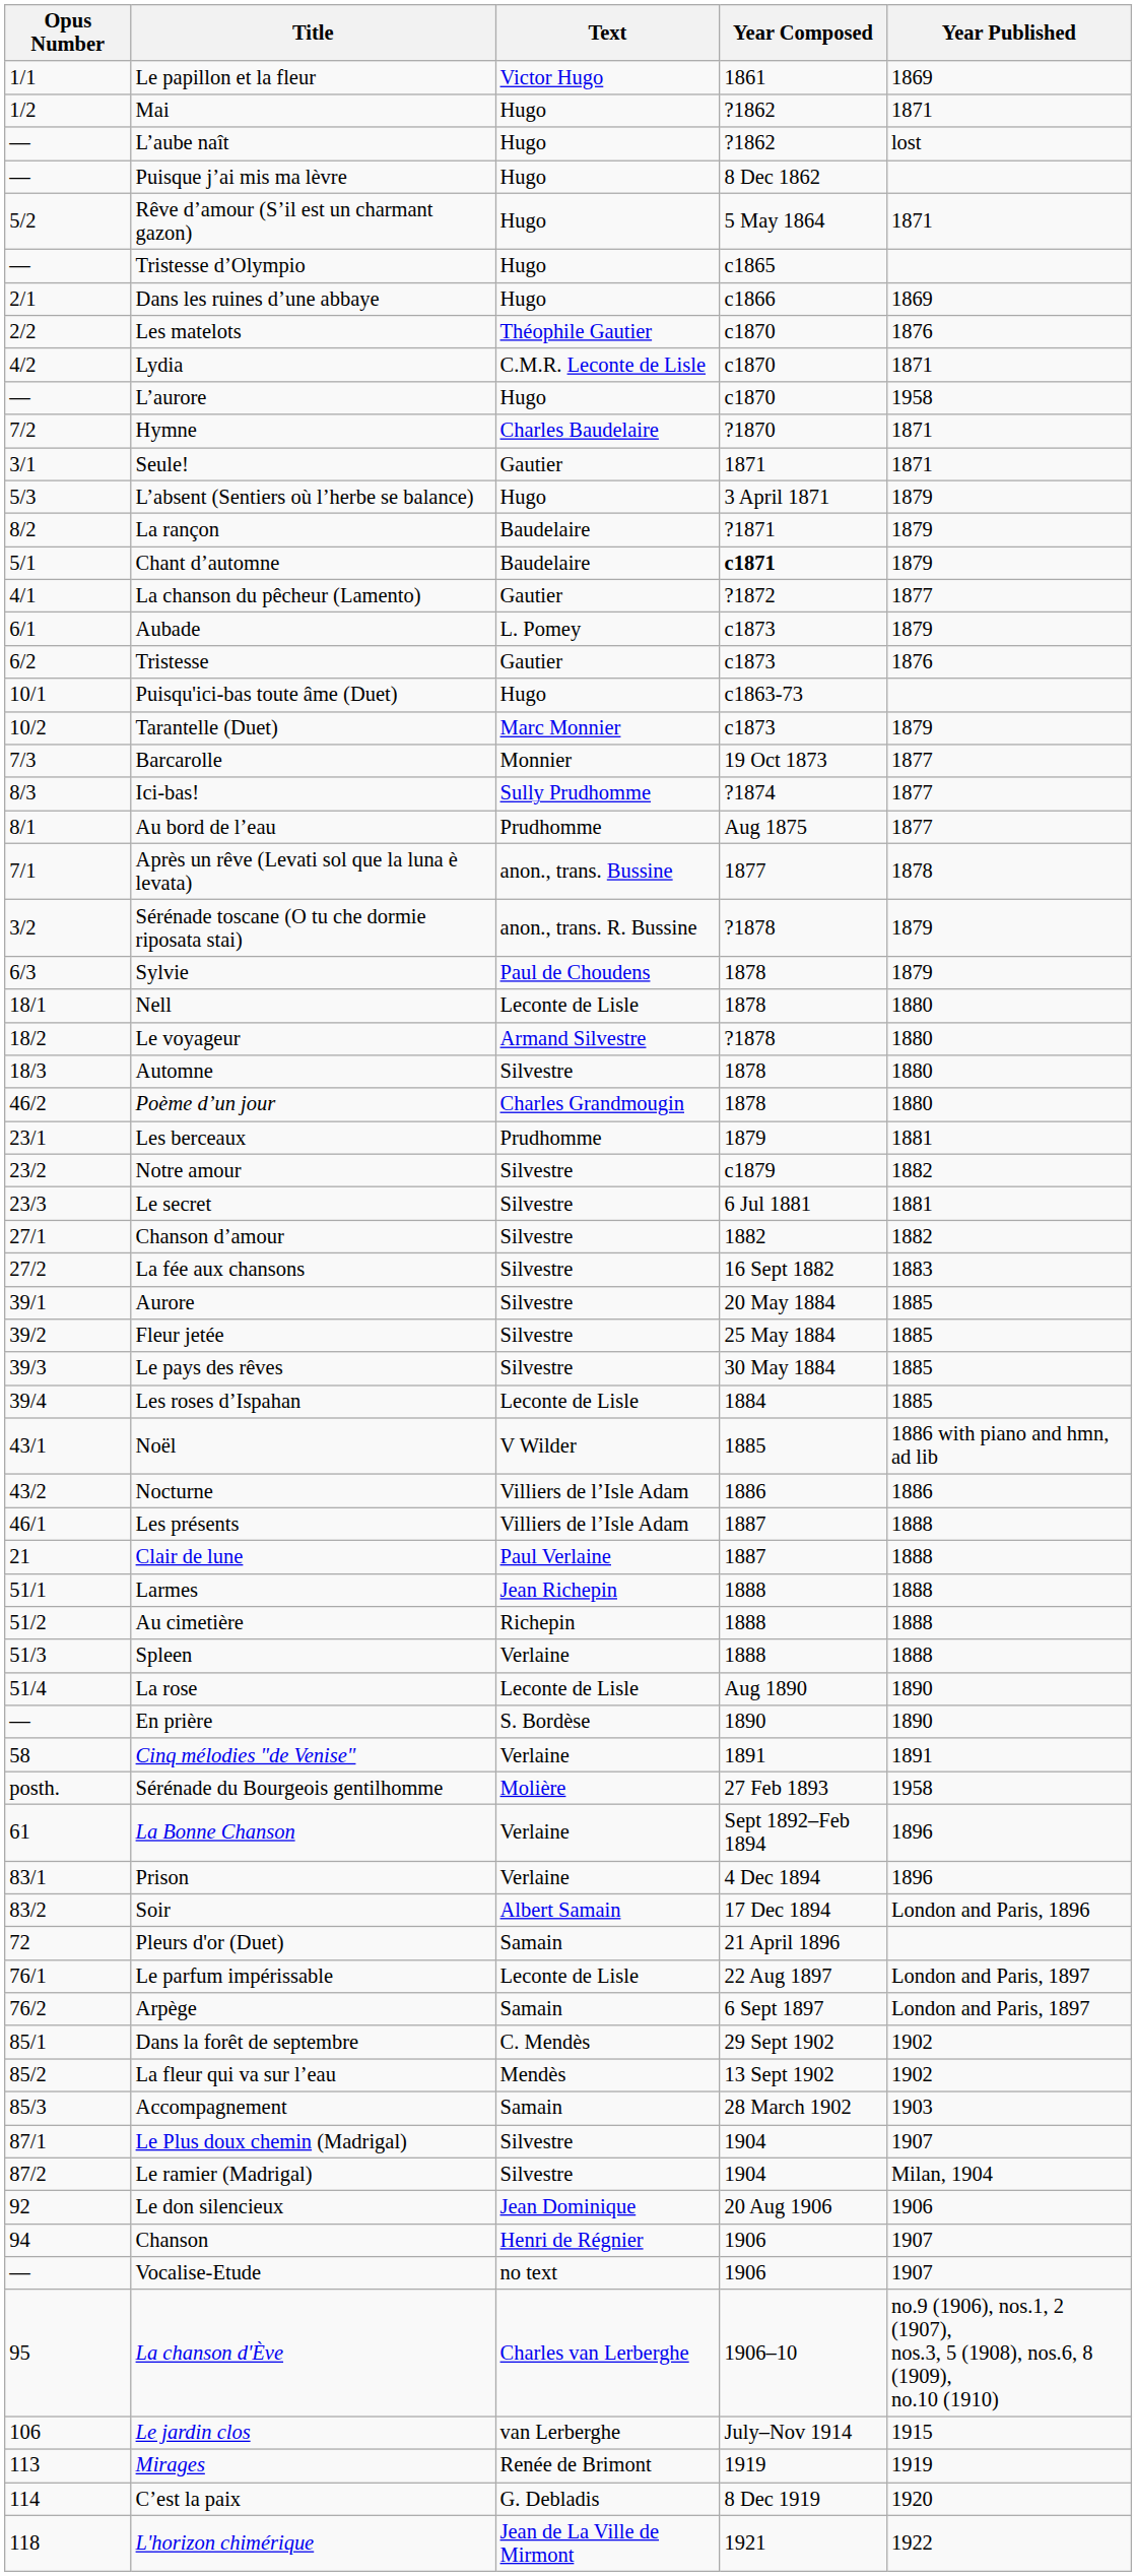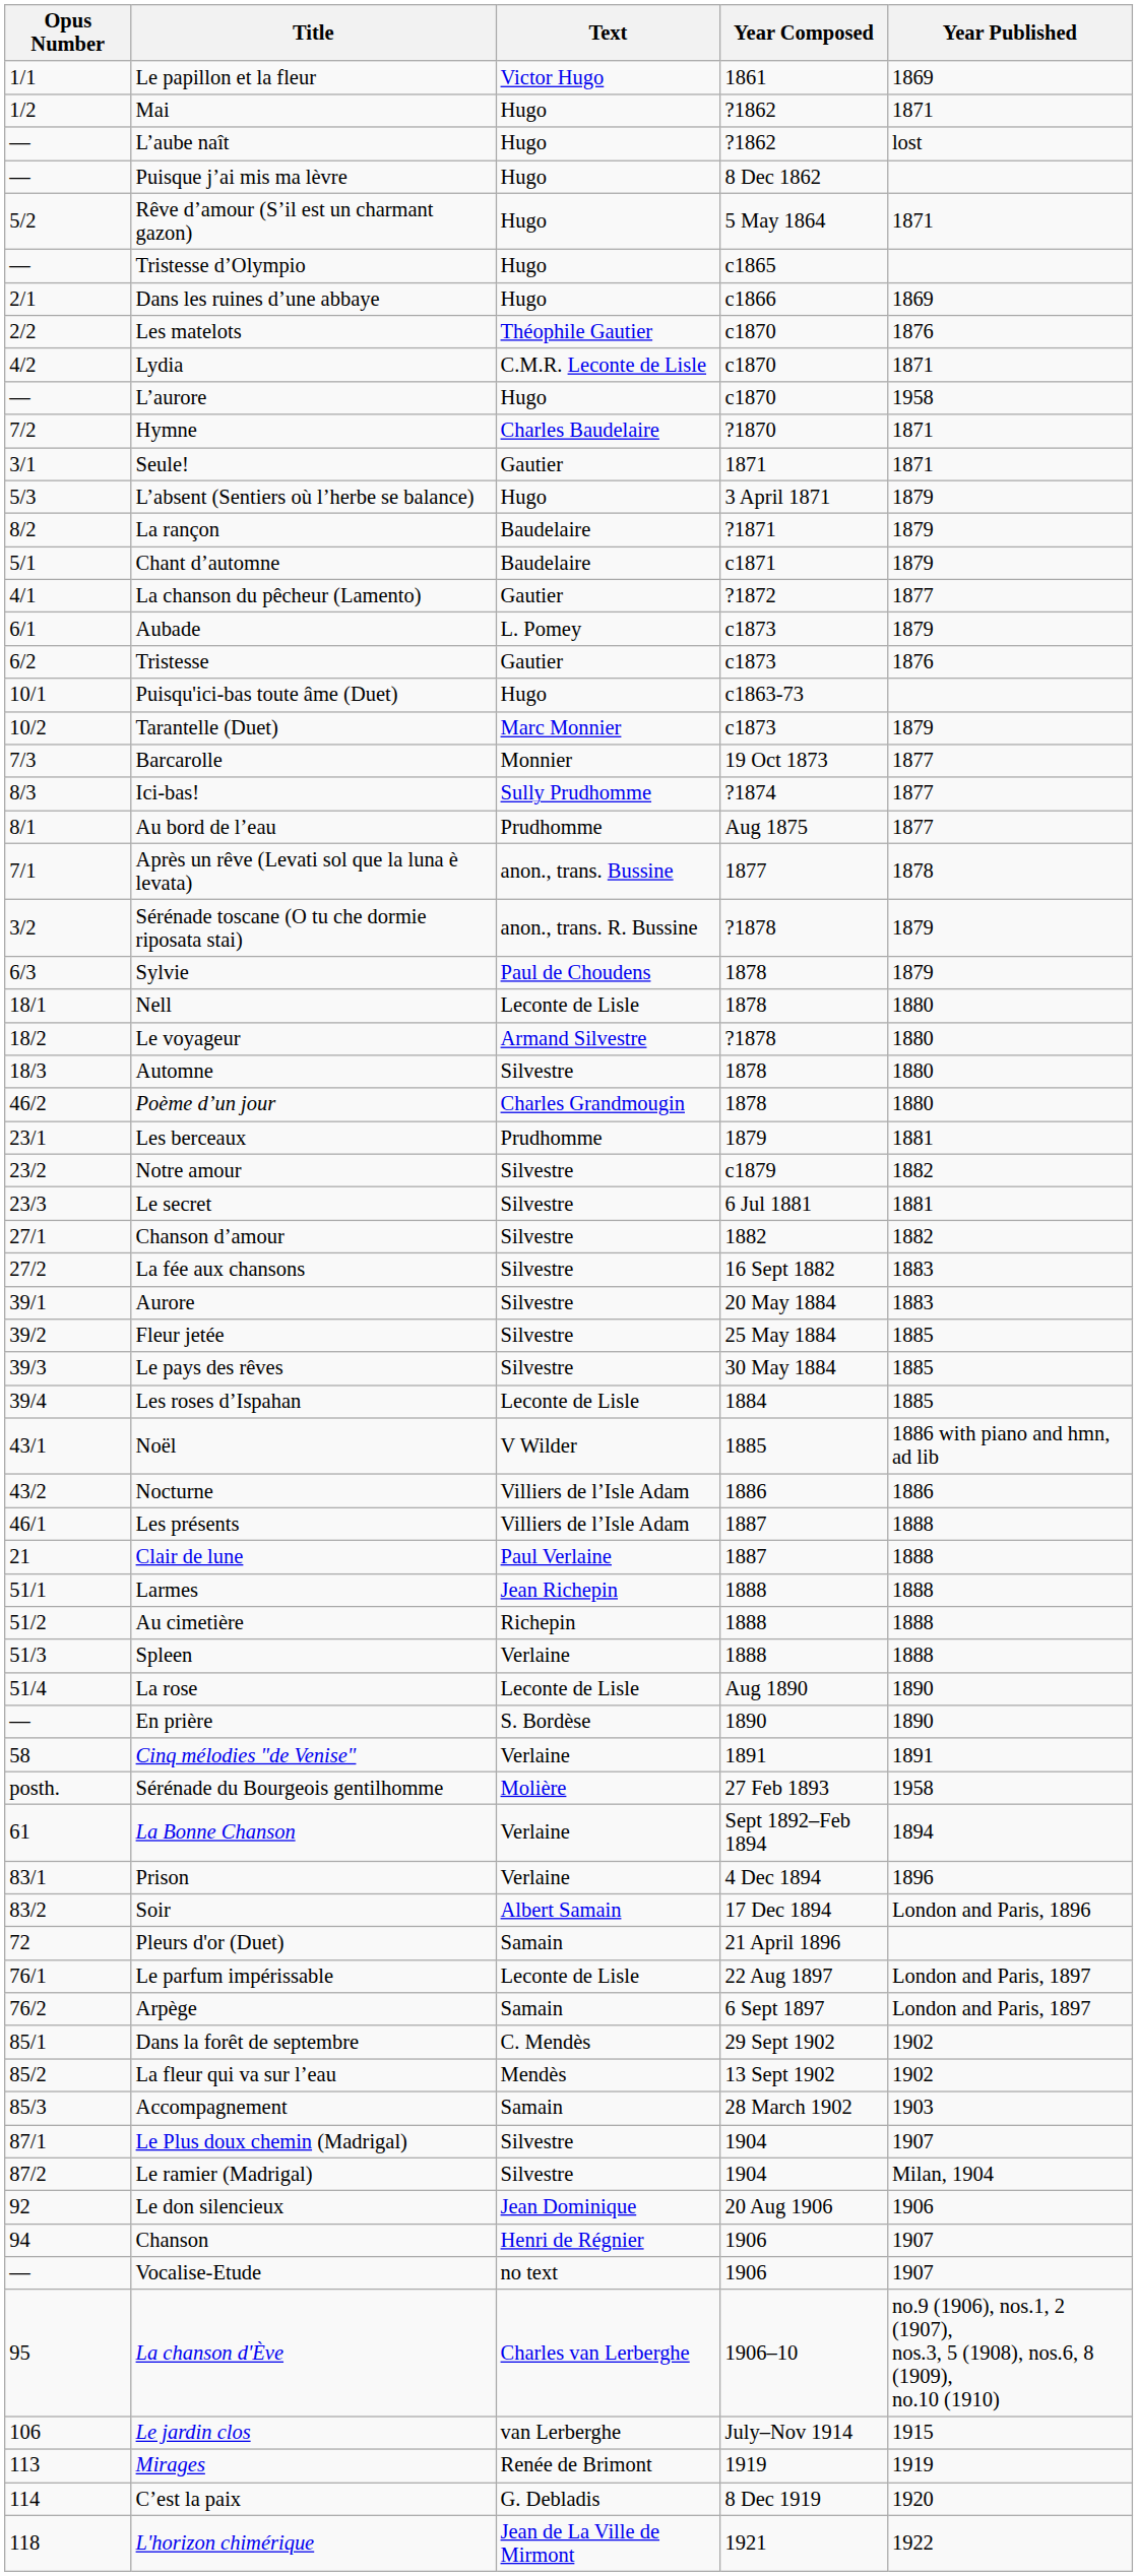 <table class="wikitable sortable">
 <tr>
 <th>Opus Number</th>
 <th>Title</th>
 <th>Text</th>
 <th>Year Composed</th>
 <th>Year Published</th>
 </tr>
 <tr>
 <td>1/1</td>
 <td>Le papillon et la fleur</td>
 <td><a href='#'>Victor Hugo</a></td>
 <td>1861</td>
 <td>1869</td>
 </tr>
 <tr>
 <td>1/2</td>
 <td>Mai</td>
 <td>Hugo</td>
 <td>?1862</td>
 <td>1871</td>
 </tr>
 <tr>
 <td>—</td>
 <td>L’aube naît</td>
 <td>Hugo</td>
 <td>?1862</td>
 <td>lost</td>
 </tr>
 <tr>
 <td>—</td>
 <td>Puisque j’ai mis ma lèvre</td>
 <td>Hugo</td>
 <td>8 Dec 1862</td>
 <td></td>
 </tr>
 <tr>
 <td>5/2</td>
 <td>Rêve d’amour (S’il est un charmant gazon)</td>
 <td>Hugo</td>
 <td>5 May 1864</td>
 <td>1871</td>
 </tr>
 <tr>
 <td>—</td>
 <td>Tristesse d’Olympio</td>
 <td>Hugo</td>
 <td>c1865</td>
 <td></td>
 </tr>
 <tr>
 <td>2/1</td>
 <td>Dans les ruines d’une abbaye</td>
 <td>Hugo</td>
 <td>c1866</td>
 <td>1869</td>
 </tr>
 <tr>
 <td>2/2</td>
 <td>Les matelots</td>
 <td><a href='#'>Théophile Gautier</a></td>
 <td>c1870</td>
 <td>1876</td>
 </tr>
 <tr>
 <td>4/2</td>
 <td>Lydia</td>
 <td>C.M.R. <a href='#'>Leconte de Lisle</a></td>
 <td>c1870</td>
 <td>1871</td>
 </tr>
 <tr>
 <td>—</td>
 <td>L’aurore</td>
 <td>Hugo</td>
 <td>c1870</td>
 <td>1958</td>
 </tr>
 <tr>
 <td>7/2</td>
 <td>Hymne</td>
 <td><a href='#'>Charles Baudelaire</a></td>
 <td>?1870</td>
 <td>1871</td>
 </tr>
 <tr>
 <td>3/1</td>
 <td>Seule!</td>
 <td>Gautier</td>
 <td>1871</td>
 <td>1871</td>
 </tr>
 <tr>
 <td>5/3</td>
 <td>L’absent (Sentiers où l’herbe se balance)</td>
 <td>Hugo</td>
 <td>3 April 1871</td>
 <td>1879</td>
 </tr>
 <tr>
 <td>8/2</td>
 <td>La rançon</td>
 <td>Baudelaire</td>
 <td>?1871</td>
 <td>1879</td>
 </tr>
 <tr>
 <td>5/1</td>
 <td>Chant d’automne</td>
 <td>Baudelaire</td>
-<td><strong>c1871</strong></td>
+<td>c1871</td>
 <td>1879</td>
 </tr>
 <tr>
 <td>4/1</td>
 <td>La chanson du pêcheur (Lamento)</td>
 <td>Gautier</td>
 <td>?1872</td>
 <td>1877</td>
 </tr>
 <tr>
 <td>6/1</td>
 <td>Aubade</td>
 <td>L. Pomey</td>
 <td>c1873</td>
 <td>1879</td>
 </tr>
 <tr>
 <td>6/2</td>
 <td>Tristesse</td>
 <td>Gautier</td>
 <td>c1873</td>
 <td>1876</td>
 </tr>
 <tr>
 <td>10/1</td>
 <td>Puisqu'ici-bas toute âme (Duet)</td>
 <td>Hugo</td>
 <td>c1863-73</td>
 <td></td>
 </tr>
 <tr>
 <td>10/2</td>
 <td>Tarantelle (Duet)</td>
 <td><a href='#'>Marc Monnier</a></td>
 <td>c1873</td>
 <td>1879</td>
 </tr>
 <tr>
 <td>7/3</td>
 <td>Barcarolle</td>
 <td>Monnier</td>
 <td>19 Oct 1873</td>
 <td>1877</td>
 </tr>
 <tr>
 <td>8/3</td>
 <td>Ici-bas!</td>
 <td><a href='#'>Sully Prudhomme</a></td>
 <td>?1874</td>
 <td>1877</td>
 </tr>
 <tr>
 <td>8/1</td>
 <td>Au bord de l’eau</td>
 <td>Prudhomme</td>
 <td>Aug 1875</td>
 <td>1877</td>
 </tr>
 <tr>
 <td>7/1</td>
 <td>Après un rêve (Levati sol que la luna è levata)</td>
 <td>anon., trans. <a href='#'>Bussine</a></td>
 <td>1877</td>
 <td>1878</td>
 </tr>
 <tr>
 <td>3/2</td>
 <td>Sérénade toscane (O tu che dormie riposata stai)</td>
 <td>anon., trans. R. Bussine</td>
 <td>?1878</td>
 <td>1879</td>
 </tr>
 <tr>
 <td>6/3</td>
 <td>Sylvie</td>
 <td><a href='#'>Paul de Choudens</a></td>
 <td>1878</td>
 <td>1879</td>
 </tr>
 <tr>
 <td>18/1</td>
 <td>Nell</td>
 <td>Leconte de Lisle</td>
 <td>1878</td>
 <td>1880</td>
 </tr>
 <tr>
 <td>18/2</td>
 <td>Le voyageur</td>
 <td><a href='#'>Armand Silvestre</a></td>
 <td>?1878</td>
 <td>1880</td>
 </tr>
 <tr>
 <td>18/3</td>
 <td>Automne</td>
 <td>Silvestre</td>
 <td>1878</td>
 <td>1880</td>
 </tr>
 <tr>
 <td>46/2</td>
 <td><em>Poème d’un jour</em> </td>
 <td><a href='#'>Charles Grandmougin</a></td>
 <td>1878</td>
 <td>1880</td>
 </tr>
 <tr>
 <td>23/1</td>
 <td>Les berceaux</td>
 <td>Prudhomme</td>
 <td>1879</td>
 <td>1881</td>
 </tr>
 <tr>
 <td>23/2</td>
 <td>Notre amour</td>
 <td>Silvestre</td>
 <td>c1879</td>
 <td>1882</td>
 </tr>
 <tr>
 <td>23/3</td>
 <td>Le secret</td>
 <td>Silvestre</td>
 <td>6 Jul 1881</td>
 <td>1881</td>
 </tr>
 <tr>
 <td>27/1</td>
 <td>Chanson d’amour</td>
 <td>Silvestre</td>
 <td>1882</td>
 <td>1882</td>
 </tr>
 <tr>
 <td>27/2</td>
 <td>La fée aux chansons</td>
 <td>Silvestre</td>
 <td>16 Sept 1882</td>
 <td>1883</td>
 </tr>
 <tr>
 <td>39/1</td>
 <td>Aurore</td>
 <td>Silvestre</td>
 <td>20 May 1884</td>
-<td>1885</td>
+<td>1883</td>
 </tr>
 <tr>
 <td>39/2</td>
 <td>Fleur jetée</td>
 <td>Silvestre</td>
 <td>25 May 1884</td>
 <td>1885</td>
 </tr>
 <tr>
 <td>39/3</td>
 <td>Le pays des rêves</td>
 <td>Silvestre</td>
 <td>30 May 1884</td>
 <td>1885</td>
 </tr>
 <tr>
 <td>39/4</td>
 <td>Les roses d’Ispahan</td>
 <td>Leconte de Lisle</td>
 <td>1884</td>
 <td>1885</td>
 </tr>
 <tr>
 <td>43/1</td>
 <td>Noël</td>
 <td>V Wilder</td>
 <td>1885</td>
 <td>1886 with piano and hmn, ad lib</td>
 </tr>
 <tr>
 <td>43/2</td>
 <td>Nocturne</td>
 <td>Villiers de l’Isle Adam</td>
 <td>1886</td>
 <td>1886</td>
 </tr>
 <tr>
 <td>46/1</td>
 <td>Les présents</td>
 <td>Villiers de l’Isle Adam</td>
 <td>1887</td>
 <td>1888</td>
 </tr>
 <tr>
 <td>21</td>
 <td><a href='#'>Clair de lune</a></td>
 <td><a href='#'>Paul Verlaine</a></td>
 <td>1887</td>
 <td>1888</td>
 </tr>
 <tr>
 <td>51/1</td>
 <td>Larmes</td>
 <td><a href='#'>Jean Richepin</a></td>
 <td>1888</td>
 <td>1888</td>
 </tr>
 <tr>
 <td>51/2</td>
 <td>Au cimetière</td>
 <td>Richepin</td>
 <td>1888</td>
 <td>1888</td>
 </tr>
 <tr>
 <td>51/3</td>
 <td>Spleen</td>
 <td>Verlaine</td>
 <td>1888</td>
 <td>1888</td>
 </tr>
 <tr>
 <td>51/4</td>
 <td>La rose</td>
 <td>Leconte de Lisle</td>
 <td>Aug 1890</td>
 <td>1890</td>
 </tr>
 <tr>
 <td>—</td>
 <td>En prière</td>
 <td>S. Bordèse</td>
 <td>1890</td>
 <td>1890</td>
 </tr>
 <tr>
 <td>58</td>
 <td><em><a href='#'>Cinq mélodies "de Venise"</a></em> </td>
 <td>Verlaine</td>
 <td>1891</td>
 <td>1891</td>
 </tr>
 <tr>
 <td>posth.</td>
 <td>Sérénade du Bourgeois gentilhomme</td>
 <td><a href='#'>Molière</a></td>
 <td>27 Feb 1893</td>
 <td>1958</td>
 </tr>
 <tr>
 <td>61</td>
 <td><em><a href='#'>La Bonne Chanson</a></em> </td>
 <td>Verlaine</td>
 <td>Sept 1892–Feb 1894</td>
-<td>1896</td>
+<td>1894</td>
 </tr>
 <tr>
 <td>83/1</td>
 <td>Prison</td>
 <td>Verlaine</td>
 <td>4 Dec 1894</td>
 <td>1896</td>
 </tr>
 <tr>
 <td>83/2</td>
 <td>Soir</td>
 <td><a href='#'>Albert Samain</a></td>
 <td>17 Dec 1894</td>
 <td>London and Paris, 1896</td>
 </tr>
 <tr>
 <td>72</td>
 <td>Pleurs d'or (Duet)</td>
 <td>Samain</td>
 <td>21 April 1896</td>
 <td></td>
 </tr>
 <tr>
 <td>76/1</td>
 <td>Le parfum impérissable</td>
 <td>Leconte de Lisle</td>
 <td>22 Aug 1897</td>
 <td>London and Paris, 1897</td>
 </tr>
 <tr>
 <td>76/2</td>
 <td>Arpège</td>
 <td>Samain</td>
 <td>6 Sept 1897</td>
 <td>London and Paris, 1897</td>
 </tr>
 <tr>
 <td>85/1</td>
 <td>Dans la forêt de septembre</td>
 <td>C. Mendès</td>
 <td>29 Sept 1902</td>
 <td>1902</td>
 </tr>
 <tr>
 <td>85/2</td>
 <td>La fleur qui va sur l’eau</td>
 <td>Mendès</td>
 <td>13 Sept 1902</td>
 <td>1902</td>
 </tr>
 <tr>
 <td>85/3</td>
 <td>Accompagnement</td>
 <td>Samain</td>
 <td>28 March 1902</td>
 <td>1903</td>
 </tr>
 <tr>
 <td>87/1</td>
 <td><a href='#'>Le Plus doux chemin</a> (Madrigal)</td>
 <td>Silvestre</td>
 <td>1904</td>
 <td>1907</td>
 </tr>
 <tr>
 <td>87/2</td>
 <td>Le ramier (Madrigal)</td>
 <td>Silvestre</td>
 <td>1904</td>
 <td>Milan, 1904</td>
 </tr>
 <tr>
 <td>92</td>
 <td>Le don silencieux</td>
 <td><a href='#'>Jean Dominique</a></td>
 <td>20 Aug 1906</td>
 <td>1906</td>
 </tr>
 <tr>
 <td>94</td>
 <td>Chanson</td>
 <td><a href='#'>Henri de Régnier</a></td>
 <td>1906</td>
 <td>1907</td>
 </tr>
 <tr>
 <td>—</td>
 <td>Vocalise-Etude</td>
 <td>no text</td>
 <td>1906</td>
 <td>1907</td>
 </tr>
 <tr>
 <td>95</td>
 <td><em><a href='#'>La chanson d'Ève</a></em> </td>
 <td><a href='#'>Charles van Lerberghe</a></td>
 <td>1906–10</td>
 <td>no.9 (1906), nos.1, 2 (1907),<br>nos.3, 5 (1908), nos.6, 8 (1909),<br>no.10 (1910)</td>
 </tr>
 <tr>
 <td>106</td>
 <td><em><a href='#'>Le jardin clos</a></em> </td>
 <td>van Lerberghe</td>
 <td>July–Nov 1914</td>
 <td>1915</td>
 </tr>
 <tr>
 <td>113</td>
 <td><em><a href='#'>Mirages</a></em> </td>
 <td>Renée de Brimont</td>
 <td>1919</td>
 <td>1919</td>
 </tr>
 <tr>
 <td>114</td>
 <td>C’est la paix</td>
 <td>G. Debladis</td>
 <td>8 Dec 1919</td>
 <td>1920</td>
 </tr>
 <tr>
 <td>118</td>
 <td><em><a href='#'>L'horizon chimérique</a></em> </td>
 <td><a href='#'>Jean de La Ville de Mirmont</a></td>
 <td>1921</td>
 <td>1922</td>
 </tr>
 </table>
